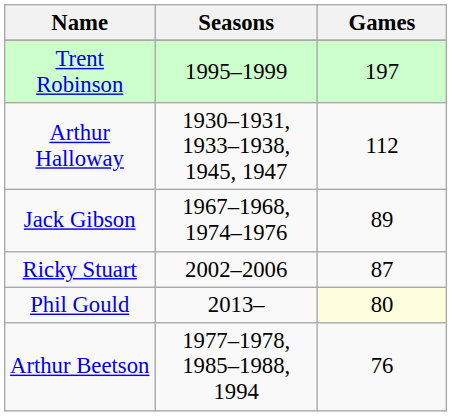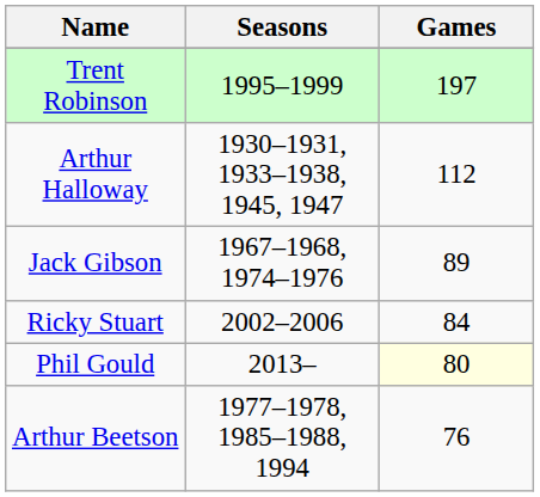 <table class="wikitable" width="50%" style="text-align: center;">
 <tr>
 <th width="10%">Name</th>
 <th width="15%">Seasons</th>
 <th width="10%">Games</th>
 </tr>
 <tr>
 </tr>
 <tr bgcolor=#CCFFCC>
 <td><a href='#'>Trent Robinson</a></td>
 <td>1995–1999</td>
 <td>197</td>
 </tr>
 <tr>
 <td><a href='#'>Arthur Halloway</a></td>
 <td>1930–1931, 1933–1938, 1945, 1947</td>
 <td>112</td>
 </tr>
 <tr>
 <td><a href='#'>Jack Gibson</a></td>
 <td>1967–1968, 1974–1976</td>
 <td>89</td>
 </tr>
 <tr>
 <td><a href='#'>Ricky Stuart</a></td>
 <td>2002–2006</td>
-<td>87</td>
+<td>84</td>
 </tr>
 <tr>
 <td><a href='#'>Phil Gould</a></td>
 <td>2013–</td>
 <td style="background: lightyellow;">80</td>
 </tr>
 <tr>
 <td><a href='#'>Arthur Beetson</a></td>
 <td>1977–1978, 1985–1988, 1994</td>
 <td>76</td>
 </tr>
 </table>
